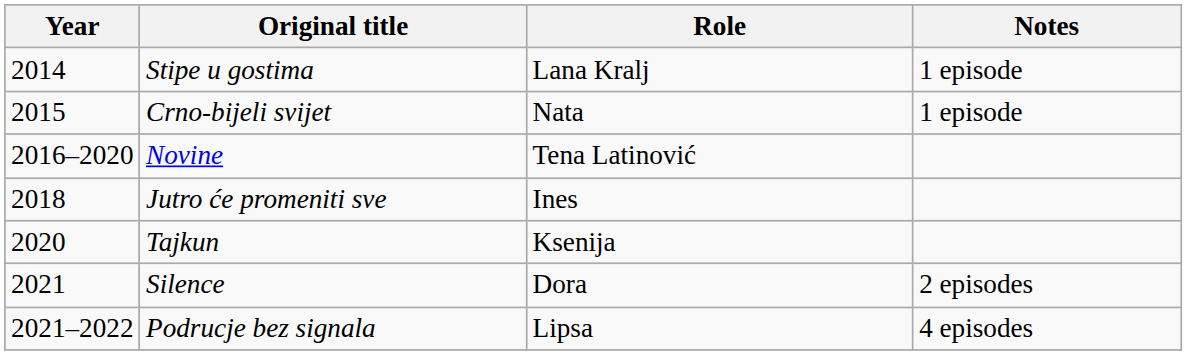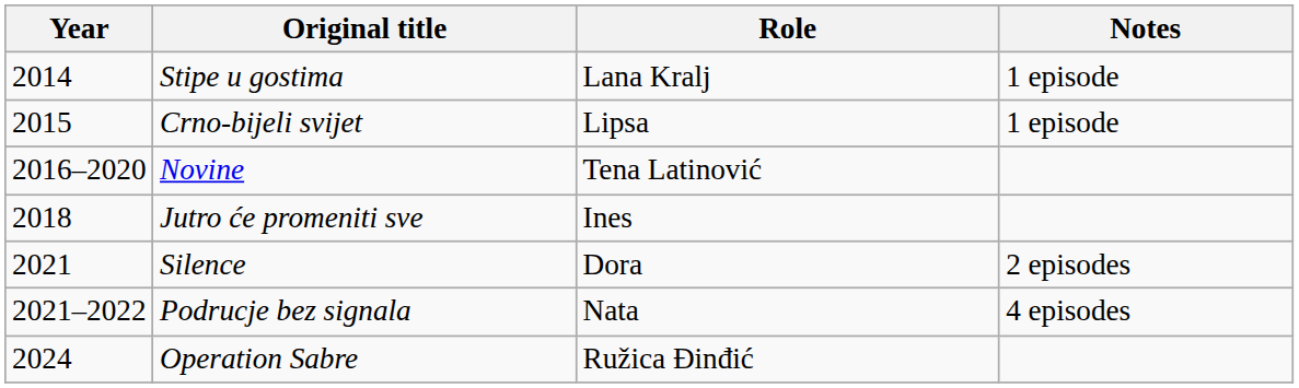 <table class="wikitable sortable">
 <tr>
 <th>Year</th>
 <th style="width:220px;">Original title</th>
 <th style="width:220px;">Role</th>
 <th style="width:150px;">Notes</th>
 </tr>
 <tr>
 <td>2014</td>
 <td><em>Stipe u gostima</em></td>
 <td>Lana Kralj</td>
 <td>1 episode</td>
 </tr>
 <tr>
 <td>2015</td>
 <td><em>Crno-bijeli svijet</em></td>
-<td>Nata</td>
+<td>Lipsa</td>
 <td>1 episode</td>
 </tr>
 <tr>
 <td>2016–2020</td>
 <td><em><a href='#'>Novine</a></em></td>
 <td>Tena Latinović</td>
 <td></td>
 </tr>
 <tr>
 <td>2018</td>
 <td><em>Jutro će promeniti sve</em></td>
 <td>Ines</td>
 <td></td>
 </tr>
 <tr>
-<td>2020</td>
-<td><em>Tajkun</em></td>
-<td>Ksenija</td>
-<td></td>
-</tr>
-<tr>
 <td>2021</td>
 <td><em>Silence</em></td>
 <td>Dora</td>
 <td>2 episodes</td>
 </tr>
 <tr>
 <td>2021–2022</td>
 <td><em>Podrucje bez signala</em></td>
-<td>Lipsa</td>
+<td>Nata</td>
 <td>4 episodes</td>
 </tr>
+<tr>
+<td>2024</td>
+<td><em>Operation Sabre </em></td>
+<td>Ružica Đinđić</td>
+<td></td>
+</tr>
 </table>
